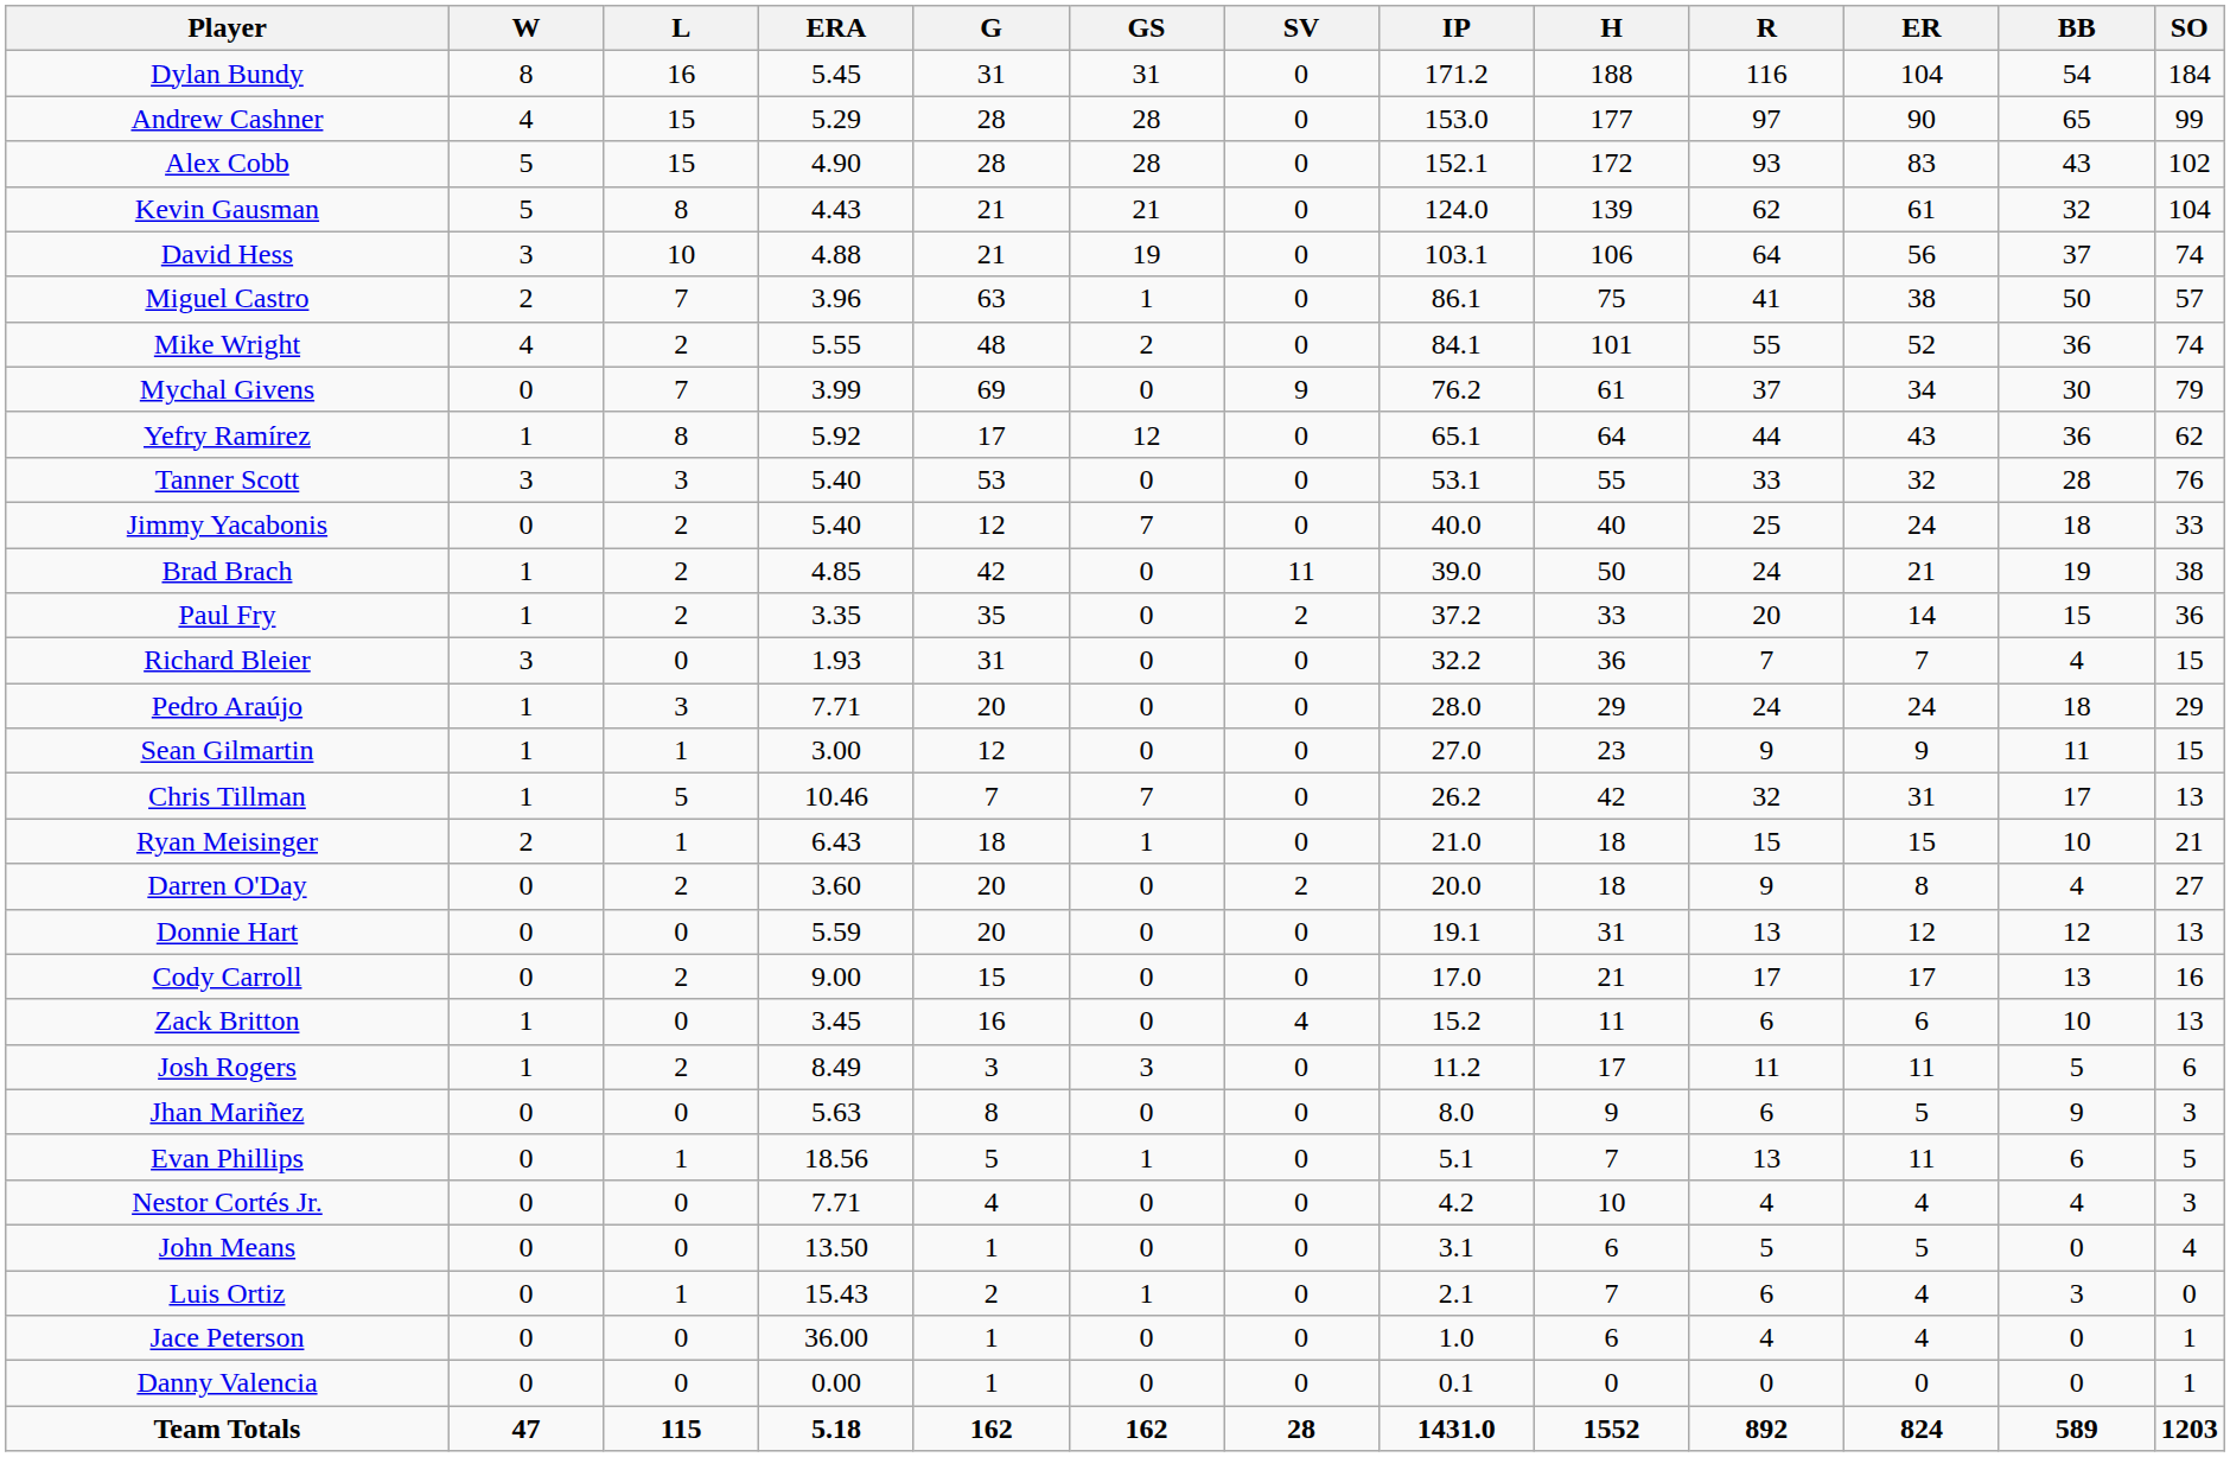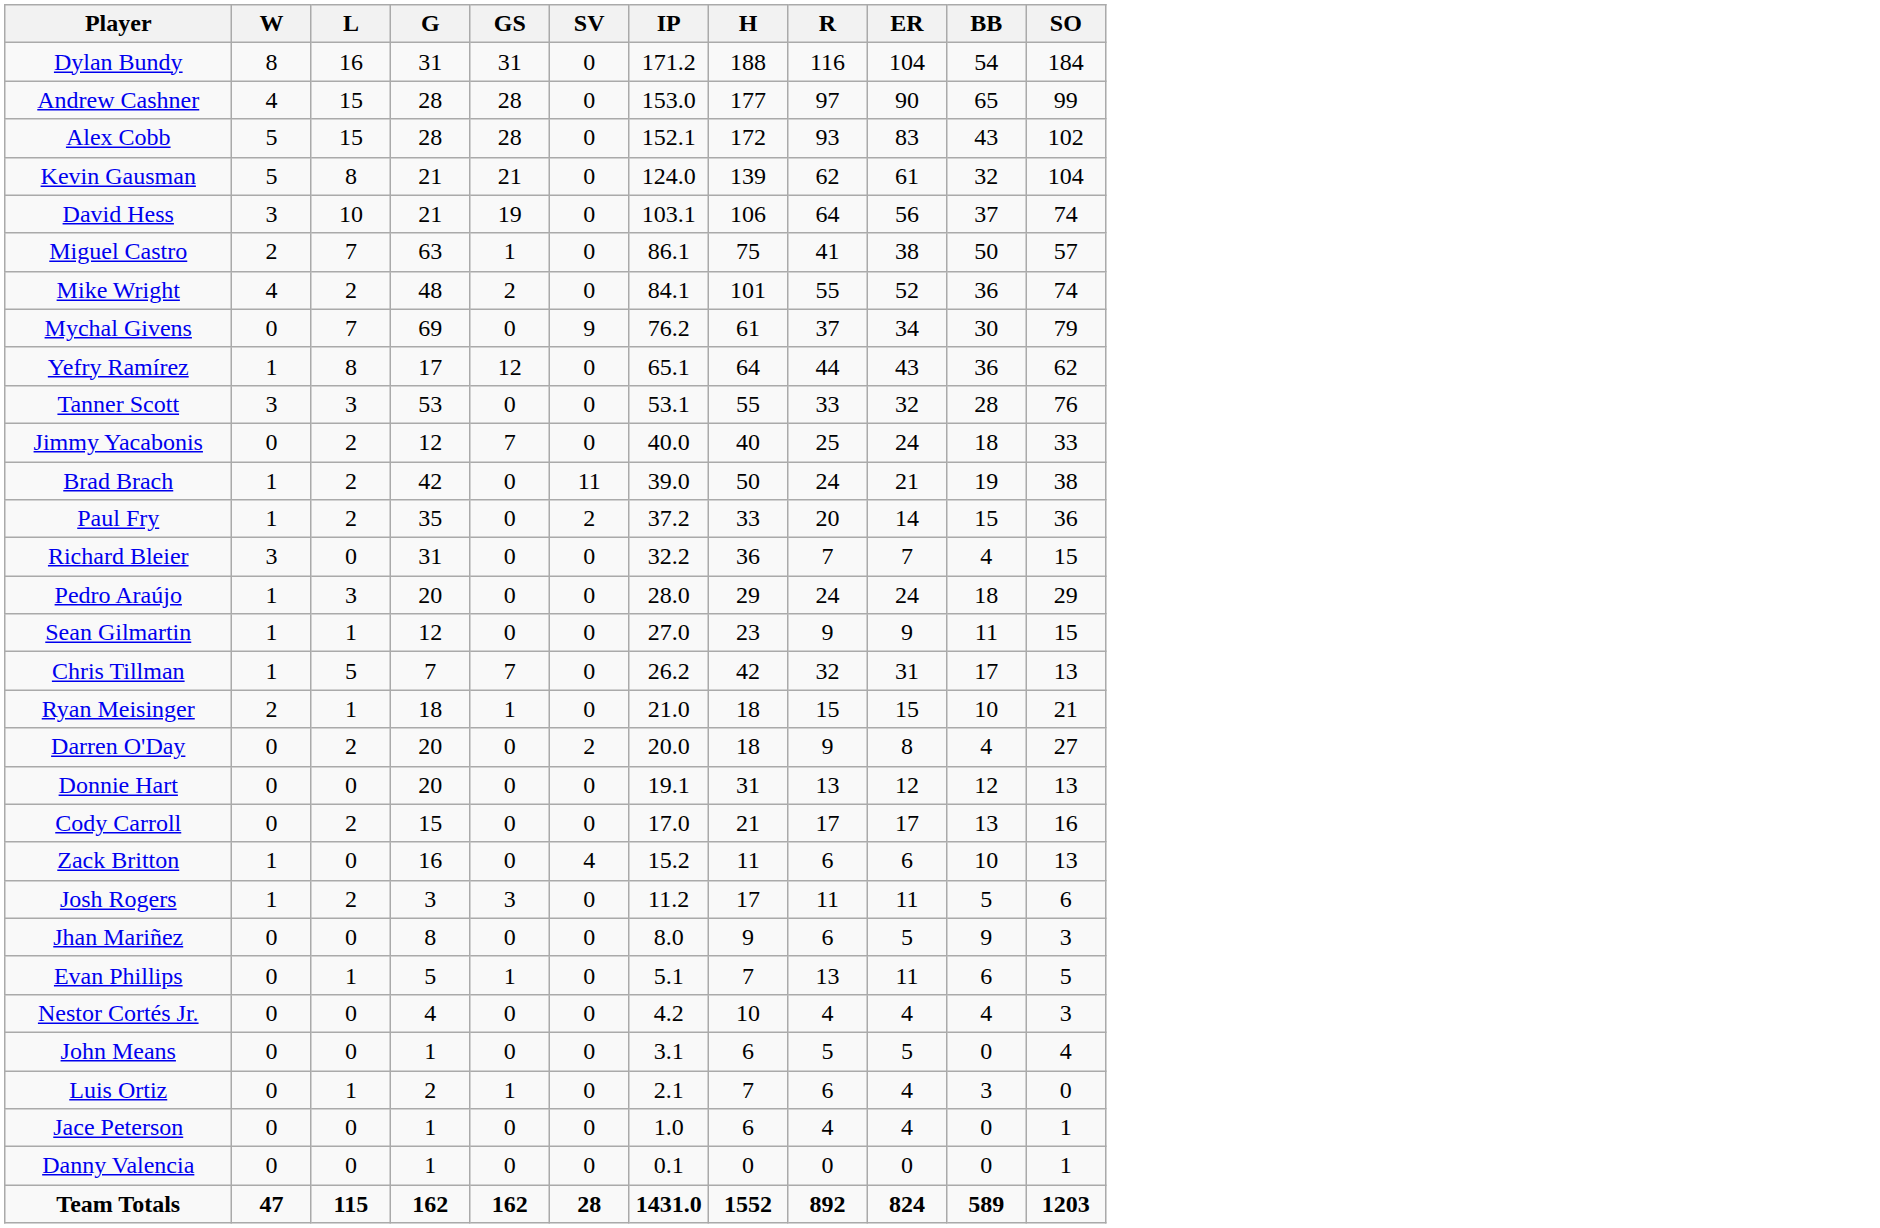 <table class=wikitable style="text-align:center">
 <tr>
 <th bgcolor=#DDDDFF; width="20%">Player</th>
 <th bgcolor=#DDDDFF; width="7%">W</th>
 <th bgcolor=#DDDDFF; width="7%">L</th>
-<th bgcolor=#DDDDFF; width="7%">ERA</th>
 <th bgcolor=#DDDDFF; width="7%">G</th>
 <th bgcolor=#DDDDFF; width="7%">GS</th>
 <th bgcolor=#DDDDFF; width="7%">SV</th>
 <th bgcolor=#DDDDFF; width="7%">IP</th>
 <th bgcolor=#DDDDFF; width="7%">H</th>
 <th bgcolor=#DDDDFF; width="7%">R</th>
 <th bgcolor=#DDDDFF; width="7%">ER</th>
 <th bgcolor=#DDDDFF; width="7%">BB</th>
 <th bgcolor=#DDDDFF; width="7%">SO</th>
 </tr>
 <tr>
 <td><a href='#'>Dylan Bundy</a></td>
 <td>8</td>
 <td>16</td>
-<td>5.45</td>
 <td>31</td>
 <td>31</td>
 <td>0</td>
 <td>171.2</td>
 <td>188</td>
 <td>116</td>
 <td>104</td>
 <td>54</td>
 <td>184</td>
 </tr>
 <tr>
 <td><a href='#'>Andrew Cashner</a></td>
 <td>4</td>
 <td>15</td>
-<td>5.29</td>
 <td>28</td>
 <td>28</td>
 <td>0</td>
 <td>153.0</td>
 <td>177</td>
 <td>97</td>
 <td>90</td>
 <td>65</td>
 <td>99</td>
 </tr>
 <tr>
 <td><a href='#'>Alex Cobb</a></td>
 <td>5</td>
 <td>15</td>
-<td>4.90</td>
 <td>28</td>
 <td>28</td>
 <td>0</td>
 <td>152.1</td>
 <td>172</td>
 <td>93</td>
 <td>83</td>
 <td>43</td>
 <td>102</td>
 </tr>
 <tr>
 <td><a href='#'>Kevin Gausman</a></td>
 <td>5</td>
 <td>8</td>
-<td>4.43</td>
 <td>21</td>
 <td>21</td>
 <td>0</td>
 <td>124.0</td>
 <td>139</td>
 <td>62</td>
 <td>61</td>
 <td>32</td>
 <td>104</td>
 </tr>
 <tr>
 <td><a href='#'>David Hess</a></td>
 <td>3</td>
 <td>10</td>
-<td>4.88</td>
 <td>21</td>
 <td>19</td>
 <td>0</td>
 <td>103.1</td>
 <td>106</td>
 <td>64</td>
 <td>56</td>
 <td>37</td>
 <td>74</td>
 </tr>
 <tr>
 <td><a href='#'>Miguel Castro</a></td>
 <td>2</td>
 <td>7</td>
-<td>3.96</td>
 <td>63</td>
 <td>1</td>
 <td>0</td>
 <td>86.1</td>
 <td>75</td>
 <td>41</td>
 <td>38</td>
 <td>50</td>
 <td>57</td>
 </tr>
 <tr>
 <td><a href='#'>Mike Wright</a></td>
 <td>4</td>
 <td>2</td>
-<td>5.55</td>
 <td>48</td>
 <td>2</td>
 <td>0</td>
 <td>84.1</td>
 <td>101</td>
 <td>55</td>
 <td>52</td>
 <td>36</td>
 <td>74</td>
 </tr>
 <tr>
 <td><a href='#'>Mychal Givens</a></td>
 <td>0</td>
 <td>7</td>
-<td>3.99</td>
 <td>69</td>
 <td>0</td>
 <td>9</td>
 <td>76.2</td>
 <td>61</td>
 <td>37</td>
 <td>34</td>
 <td>30</td>
 <td>79</td>
 </tr>
 <tr>
 <td><a href='#'>Yefry Ramírez</a></td>
 <td>1</td>
 <td>8</td>
-<td>5.92</td>
 <td>17</td>
 <td>12</td>
 <td>0</td>
 <td>65.1</td>
 <td>64</td>
 <td>44</td>
 <td>43</td>
 <td>36</td>
 <td>62</td>
 </tr>
 <tr>
 <td><a href='#'>Tanner Scott</a></td>
 <td>3</td>
 <td>3</td>
-<td>5.40</td>
 <td>53</td>
 <td>0</td>
 <td>0</td>
 <td>53.1</td>
 <td>55</td>
 <td>33</td>
 <td>32</td>
 <td>28</td>
 <td>76</td>
 </tr>
 <tr>
 <td><a href='#'>Jimmy Yacabonis</a></td>
 <td>0</td>
 <td>2</td>
-<td>5.40</td>
 <td>12</td>
 <td>7</td>
 <td>0</td>
 <td>40.0</td>
 <td>40</td>
 <td>25</td>
 <td>24</td>
 <td>18</td>
 <td>33</td>
 </tr>
 <tr>
 <td><a href='#'>Brad Brach</a></td>
 <td>1</td>
 <td>2</td>
-<td>4.85</td>
 <td>42</td>
 <td>0</td>
 <td>11</td>
 <td>39.0</td>
 <td>50</td>
 <td>24</td>
 <td>21</td>
 <td>19</td>
 <td>38</td>
 </tr>
 <tr>
 <td><a href='#'>Paul Fry</a></td>
 <td>1</td>
 <td>2</td>
-<td>3.35</td>
 <td>35</td>
 <td>0</td>
 <td>2</td>
 <td>37.2</td>
 <td>33</td>
 <td>20</td>
 <td>14</td>
 <td>15</td>
 <td>36</td>
 </tr>
 <tr>
 <td><a href='#'>Richard Bleier</a></td>
 <td>3</td>
 <td>0</td>
-<td>1.93</td>
 <td>31</td>
 <td>0</td>
 <td>0</td>
 <td>32.2</td>
 <td>36</td>
 <td>7</td>
 <td>7</td>
 <td>4</td>
 <td>15</td>
 </tr>
 <tr>
 <td><a href='#'>Pedro Araújo</a></td>
 <td>1</td>
 <td>3</td>
-<td>7.71</td>
 <td>20</td>
 <td>0</td>
 <td>0</td>
 <td>28.0</td>
 <td>29</td>
 <td>24</td>
 <td>24</td>
 <td>18</td>
 <td>29</td>
 </tr>
 <tr>
 <td><a href='#'>Sean Gilmartin</a></td>
 <td>1</td>
 <td>1</td>
-<td>3.00</td>
 <td>12</td>
 <td>0</td>
 <td>0</td>
 <td>27.0</td>
 <td>23</td>
 <td>9</td>
 <td>9</td>
 <td>11</td>
 <td>15</td>
 </tr>
 <tr>
 <td><a href='#'>Chris Tillman</a></td>
 <td>1</td>
 <td>5</td>
-<td>10.46</td>
 <td>7</td>
 <td>7</td>
 <td>0</td>
 <td>26.2</td>
 <td>42</td>
 <td>32</td>
 <td>31</td>
 <td>17</td>
 <td>13</td>
 </tr>
 <tr>
 <td><a href='#'>Ryan Meisinger</a></td>
 <td>2</td>
 <td>1</td>
-<td>6.43</td>
 <td>18</td>
 <td>1</td>
 <td>0</td>
 <td>21.0</td>
 <td>18</td>
 <td>15</td>
 <td>15</td>
 <td>10</td>
 <td>21</td>
 </tr>
 <tr>
 <td><a href='#'>Darren O'Day</a></td>
 <td>0</td>
 <td>2</td>
-<td>3.60</td>
 <td>20</td>
 <td>0</td>
 <td>2</td>
 <td>20.0</td>
 <td>18</td>
 <td>9</td>
 <td>8</td>
 <td>4</td>
 <td>27</td>
 </tr>
 <tr>
 <td><a href='#'>Donnie Hart</a></td>
 <td>0</td>
 <td>0</td>
-<td>5.59</td>
 <td>20</td>
 <td>0</td>
 <td>0</td>
 <td>19.1</td>
 <td>31</td>
 <td>13</td>
 <td>12</td>
 <td>12</td>
 <td>13</td>
 </tr>
 <tr>
 <td><a href='#'>Cody Carroll</a></td>
 <td>0</td>
 <td>2</td>
-<td>9.00</td>
 <td>15</td>
 <td>0</td>
 <td>0</td>
 <td>17.0</td>
 <td>21</td>
 <td>17</td>
 <td>17</td>
 <td>13</td>
 <td>16</td>
 </tr>
 <tr>
 <td><a href='#'>Zack Britton</a></td>
 <td>1</td>
 <td>0</td>
-<td>3.45</td>
 <td>16</td>
 <td>0</td>
 <td>4</td>
 <td>15.2</td>
 <td>11</td>
 <td>6</td>
 <td>6</td>
 <td>10</td>
 <td>13</td>
 </tr>
 <tr>
 <td><a href='#'>Josh Rogers</a></td>
 <td>1</td>
 <td>2</td>
-<td>8.49</td>
 <td>3</td>
 <td>3</td>
 <td>0</td>
 <td>11.2</td>
 <td>17</td>
 <td>11</td>
 <td>11</td>
 <td>5</td>
 <td>6</td>
 </tr>
 <tr>
 <td><a href='#'>Jhan Mariñez</a></td>
 <td>0</td>
 <td>0</td>
-<td>5.63</td>
 <td>8</td>
 <td>0</td>
 <td>0</td>
 <td>8.0</td>
 <td>9</td>
 <td>6</td>
 <td>5</td>
 <td>9</td>
 <td>3</td>
 </tr>
 <tr>
 <td><a href='#'>Evan Phillips</a></td>
 <td>0</td>
 <td>1</td>
-<td>18.56</td>
 <td>5</td>
 <td>1</td>
 <td>0</td>
 <td>5.1</td>
 <td>7</td>
 <td>13</td>
 <td>11</td>
 <td>6</td>
 <td>5</td>
 </tr>
 <tr>
 <td><a href='#'>Nestor Cortés Jr.</a></td>
 <td>0</td>
 <td>0</td>
-<td>7.71</td>
 <td>4</td>
 <td>0</td>
 <td>0</td>
 <td>4.2</td>
 <td>10</td>
 <td>4</td>
 <td>4</td>
 <td>4</td>
 <td>3</td>
 </tr>
 <tr>
 <td><a href='#'>John Means</a></td>
 <td>0</td>
 <td>0</td>
-<td>13.50</td>
 <td>1</td>
 <td>0</td>
 <td>0</td>
 <td>3.1</td>
 <td>6</td>
 <td>5</td>
 <td>5</td>
 <td>0</td>
 <td>4</td>
 </tr>
 <tr>
 <td><a href='#'>Luis Ortiz</a></td>
 <td>0</td>
 <td>1</td>
-<td>15.43</td>
 <td>2</td>
 <td>1</td>
 <td>0</td>
 <td>2.1</td>
 <td>7</td>
 <td>6</td>
 <td>4</td>
 <td>3</td>
 <td>0</td>
 </tr>
 <tr>
 <td><a href='#'>Jace Peterson</a></td>
 <td>0</td>
 <td>0</td>
-<td>36.00</td>
 <td>1</td>
 <td>0</td>
 <td>0</td>
 <td>1.0</td>
 <td>6</td>
 <td>4</td>
 <td>4</td>
 <td>0</td>
 <td>1</td>
 </tr>
 <tr>
 <td><a href='#'>Danny Valencia</a></td>
 <td>0</td>
 <td>0</td>
-<td>0.00</td>
 <td>1</td>
 <td>0</td>
 <td>0</td>
 <td>0.1</td>
 <td>0</td>
 <td>0</td>
 <td>0</td>
 <td>0</td>
 <td>1</td>
 </tr>
 <tr>
 <td><strong>Team Totals</strong></td>
 <td><strong>47</strong></td>
 <td><strong>115</strong></td>
-<td><strong>5.18</strong></td>
 <td><strong>162</strong></td>
 <td><strong>162</strong></td>
 <td><strong>28</strong></td>
 <td><strong>1431.0</strong></td>
 <td><strong>1552</strong></td>
 <td><strong>892</strong></td>
 <td><strong>824</strong></td>
 <td><strong>589</strong></td>
 <td><strong>1203</strong></td>
 </tr>
 </table>
